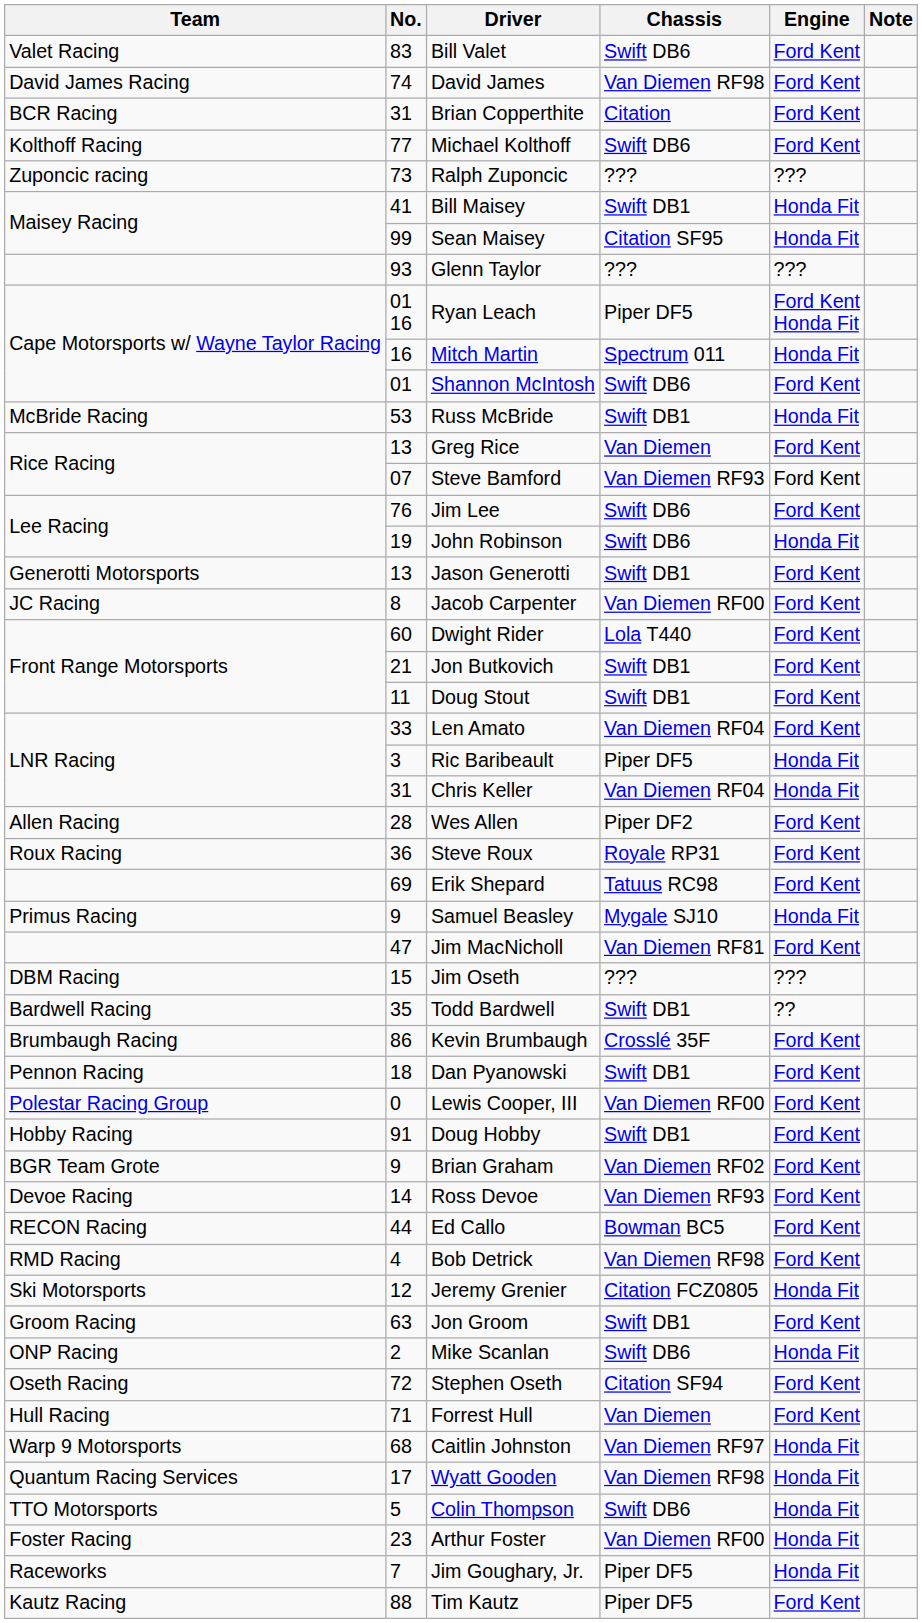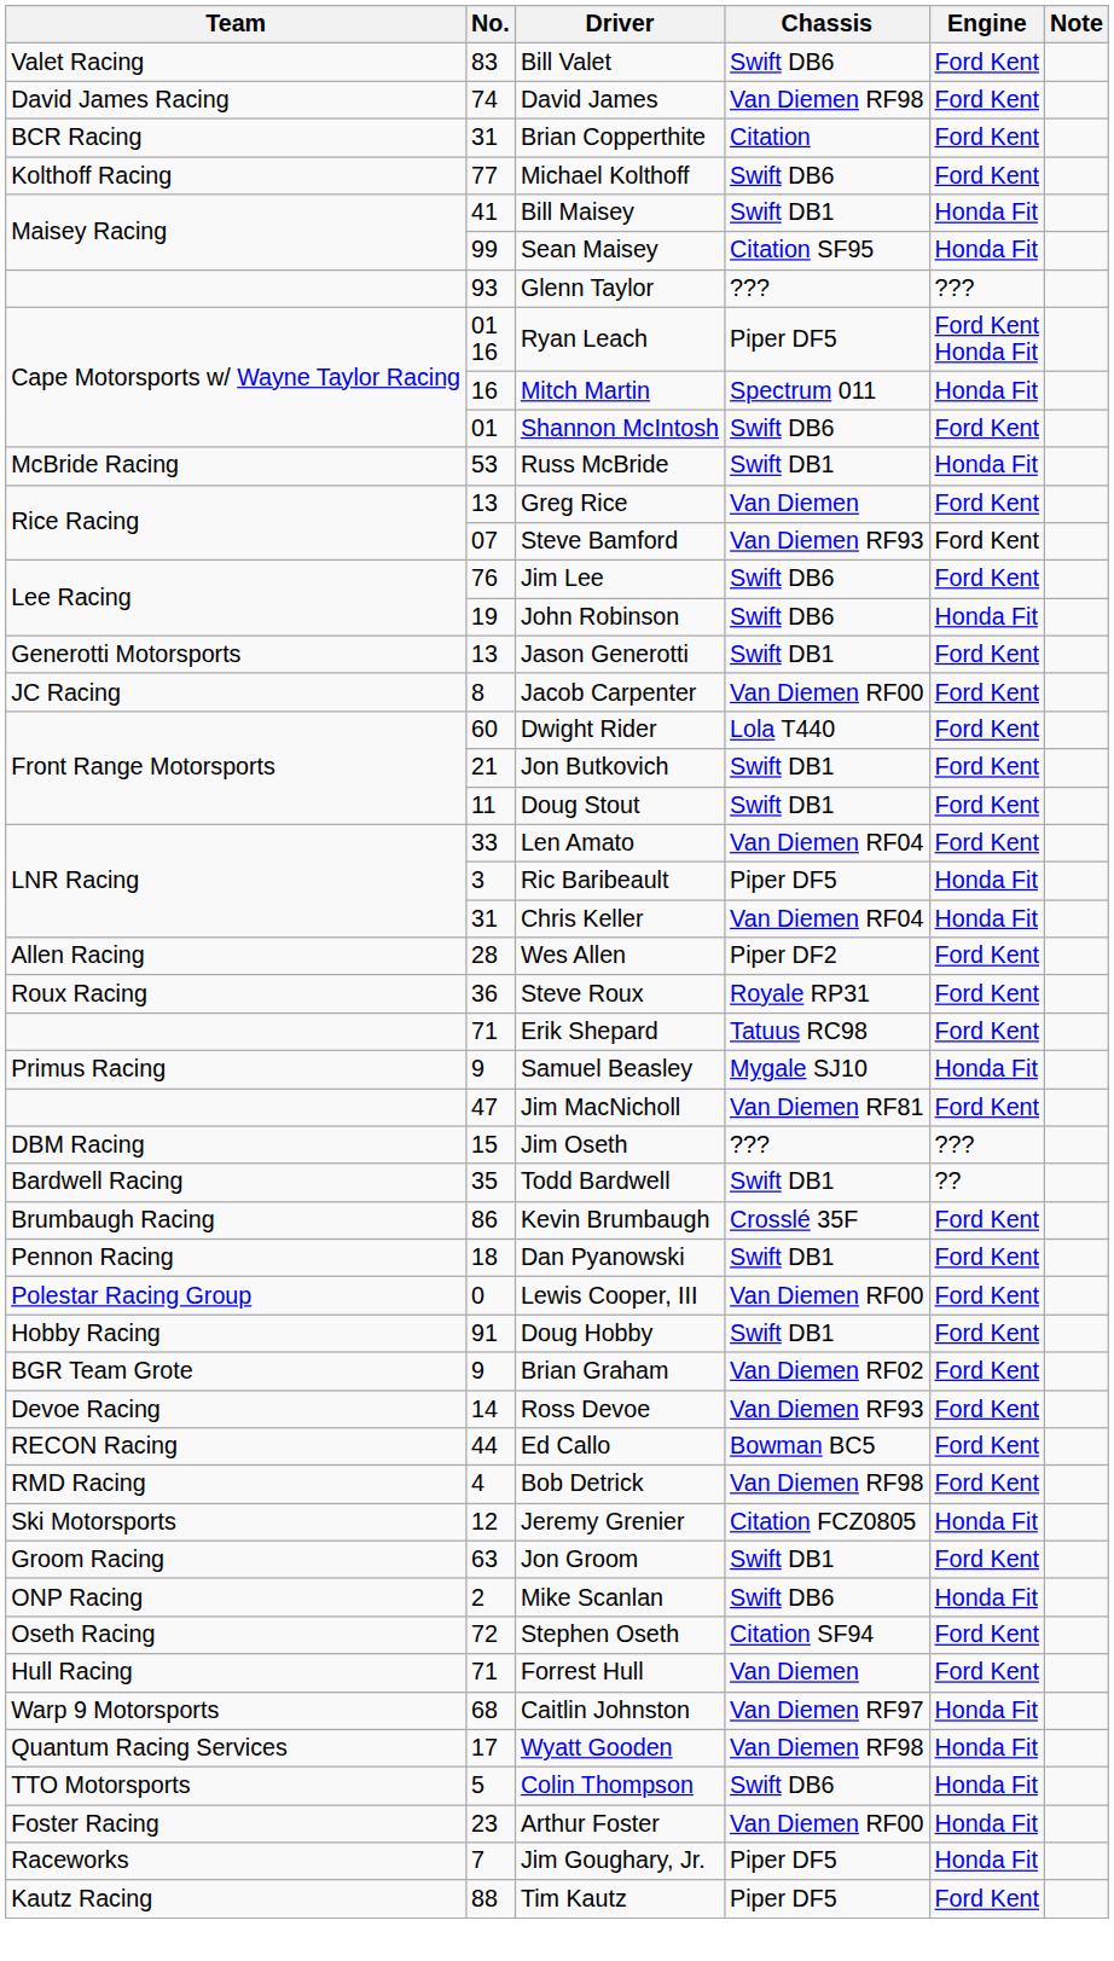 <table class="wikitable">
 <tr>
 <th>Team</th>
 <th>No.</th>
 <th>Driver</th>
 <th>Chassis</th>
 <th>Engine</th>
 <th>Note</th>
 </tr>
 <tr>
 <td> Valet Racing</td>
 <td>83</td>
 <td> Bill Valet</td>
 <td><a href='#'>Swift</a> DB6</td>
 <td><a href='#'>Ford Kent</a></td>
 <td></td>
 </tr>
 <tr>
 <td> David James Racing</td>
 <td>74</td>
 <td> David James</td>
 <td><a href='#'>Van Diemen</a> RF98</td>
 <td><a href='#'>Ford Kent</a></td>
 <td></td>
 </tr>
 <tr>
 <td> BCR Racing</td>
 <td>31</td>
 <td> Brian Copperthite</td>
 <td><a href='#'>Citation</a></td>
 <td><a href='#'>Ford Kent</a></td>
 <td></td>
 </tr>
 <tr>
 <td> Kolthoff Racing</td>
 <td>77</td>
 <td> Michael Kolthoff</td>
 <td><a href='#'>Swift</a> DB6</td>
 <td><a href='#'>Ford Kent</a></td>
-<td></td>
-</tr>
-<tr>
-<td> Zuponcic racing</td>
-<td>73</td>
-<td> Ralph Zuponcic</td>
-<td>???</td>
-<td>???</td>
 <td></td>
 </tr>
 <tr>
 <td rowspan=2> Maisey Racing</td>
 <td>41</td>
 <td> Bill Maisey</td>
 <td><a href='#'>Swift</a> DB1</td>
 <td><a href='#'>Honda Fit</a></td>
 <td></td>
 </tr>
 <tr>
 <td>99</td>
 <td> Sean Maisey</td>
 <td><a href='#'>Citation</a> SF95</td>
 <td><a href='#'>Honda Fit</a></td>
 <td></td>
 </tr>
 <tr>
 <td></td>
 <td>93</td>
 <td> Glenn Taylor</td>
 <td>???</td>
 <td>???</td>
 <td></td>
 </tr>
 <tr>
 <td rowspan=3> Cape Motorsports w/ <a href='#'>Wayne Taylor Racing</a></td>
 <td>01 <br>16</td>
 <td> Ryan Leach</td>
 <td>Piper DF5</td>
 <td><a href='#'>Ford Kent</a> <br> <a href='#'>Honda Fit</a></td>
 <td></td>
 </tr>
 <tr>
 <td>16</td>
 <td> <a href='#'>Mitch Martin</a></td>
 <td><a href='#'>Spectrum</a> 011</td>
 <td><a href='#'>Honda Fit</a></td>
 <td></td>
 </tr>
 <tr>
 <td>01</td>
 <td> <a href='#'>Shannon McIntosh</a></td>
 <td><a href='#'>Swift</a> DB6</td>
 <td><a href='#'>Ford Kent</a></td>
 <td></td>
 </tr>
 <tr>
 <td> McBride Racing</td>
 <td>53</td>
 <td> Russ McBride</td>
 <td><a href='#'>Swift</a> DB1</td>
 <td><a href='#'>Honda Fit</a></td>
 <td></td>
 </tr>
 <tr>
 <td rowspan=2> Rice Racing</td>
 <td>13</td>
 <td> Greg Rice</td>
 <td><a href='#'>Van Diemen</a></td>
 <td><a href='#'>Ford Kent</a></td>
 <td></td>
 </tr>
 <tr>
 <td>07</td>
 <td> Steve Bamford</td>
 <td><a href='#'>Van Diemen</a> RF93</td>
 <td>Ford Kent</td>
 <td></td>
 </tr>
 <tr>
 <td rowspan=2> Lee Racing</td>
 <td>76</td>
 <td> Jim Lee</td>
 <td><a href='#'>Swift</a> DB6</td>
 <td><a href='#'>Ford Kent</a></td>
 <td></td>
 </tr>
 <tr>
 <td>19</td>
 <td> John Robinson</td>
 <td><a href='#'>Swift</a> DB6</td>
 <td><a href='#'>Honda Fit</a></td>
 <td></td>
 </tr>
 <tr>
 <td> Generotti Motorsports</td>
 <td>13</td>
 <td> Jason Generotti</td>
 <td><a href='#'>Swift</a> DB1</td>
 <td><a href='#'>Ford Kent</a></td>
 <td></td>
 </tr>
 <tr>
 <td> JC Racing</td>
 <td>8</td>
 <td> Jacob Carpenter</td>
 <td><a href='#'>Van Diemen</a> RF00</td>
 <td><a href='#'>Ford Kent</a></td>
 <td></td>
 </tr>
 <tr>
 <td rowspan=3> Front Range Motorsports</td>
 <td>60</td>
 <td> Dwight Rider</td>
 <td><a href='#'>Lola</a> T440</td>
 <td><a href='#'>Ford Kent</a></td>
 <td></td>
 </tr>
 <tr>
 <td>21</td>
 <td> Jon Butkovich</td>
 <td><a href='#'>Swift</a> DB1</td>
 <td><a href='#'>Ford Kent</a></td>
 <td></td>
 </tr>
 <tr>
 <td>11</td>
 <td> Doug Stout</td>
 <td><a href='#'>Swift</a> DB1</td>
 <td><a href='#'>Ford Kent</a></td>
 <td></td>
 </tr>
 <tr>
 <td rowspan=3> LNR Racing</td>
 <td>33</td>
 <td> Len Amato</td>
 <td><a href='#'>Van Diemen</a> RF04</td>
 <td><a href='#'>Ford Kent</a></td>
 <td></td>
 </tr>
 <tr>
 <td>3</td>
 <td> Ric Baribeault</td>
 <td>Piper DF5</td>
 <td><a href='#'>Honda Fit</a></td>
 <td></td>
 </tr>
 <tr>
 <td>31</td>
 <td> Chris Keller</td>
 <td><a href='#'>Van Diemen</a> RF04</td>
 <td><a href='#'>Honda Fit</a></td>
 <td></td>
 </tr>
 <tr>
 <td> Allen Racing</td>
 <td>28</td>
 <td> Wes Allen</td>
 <td>Piper DF2</td>
 <td><a href='#'>Ford Kent</a></td>
 <td></td>
 </tr>
 <tr>
 <td> Roux Racing</td>
 <td>36</td>
 <td> Steve Roux</td>
 <td><a href='#'>Royale</a> RP31</td>
 <td><a href='#'>Ford Kent</a></td>
 <td></td>
 </tr>
 <tr>
 <td></td>
-<td>69</td>
+<td>71</td>
 <td> Erik Shepard</td>
 <td><a href='#'>Tatuus</a> RC98</td>
 <td><a href='#'>Ford Kent</a></td>
 <td></td>
 </tr>
 <tr>
 <td> Primus Racing</td>
 <td>9</td>
 <td> Samuel Beasley</td>
 <td><a href='#'>Mygale</a> SJ10</td>
 <td><a href='#'>Honda Fit</a></td>
 <td></td>
 </tr>
 <tr>
 <td></td>
 <td>47</td>
 <td> Jim MacNicholl</td>
 <td><a href='#'>Van Diemen</a> RF81</td>
 <td><a href='#'>Ford Kent</a></td>
 <td></td>
 </tr>
 <tr>
 <td> DBM Racing</td>
 <td>15</td>
 <td> Jim Oseth</td>
 <td>???</td>
 <td>???</td>
 <td></td>
 </tr>
 <tr>
 <td> Bardwell Racing</td>
 <td>35</td>
 <td> Todd Bardwell</td>
 <td><a href='#'>Swift</a> DB1</td>
 <td>??</td>
 <td></td>
 </tr>
 <tr>
 <td> Brumbaugh Racing</td>
 <td>86</td>
 <td> Kevin Brumbaugh</td>
 <td><a href='#'>Crosslé</a> 35F</td>
 <td><a href='#'>Ford Kent</a></td>
 <td></td>
 </tr>
 <tr>
 <td> Pennon Racing</td>
 <td>18</td>
 <td> Dan Pyanowski</td>
 <td><a href='#'>Swift</a> DB1</td>
 <td><a href='#'>Ford Kent</a></td>
 <td></td>
 </tr>
 <tr>
 <td> <a href='#'>Polestar Racing Group</a></td>
 <td>0</td>
 <td> Lewis Cooper, III</td>
 <td><a href='#'>Van Diemen</a> RF00</td>
 <td><a href='#'>Ford Kent</a></td>
 <td></td>
 </tr>
 <tr>
 <td> Hobby Racing</td>
 <td>91</td>
 <td> Doug Hobby</td>
 <td><a href='#'>Swift</a> DB1</td>
 <td><a href='#'>Ford Kent</a></td>
 <td></td>
 </tr>
 <tr>
 <td> BGR Team Grote</td>
 <td>9</td>
 <td> Brian Graham</td>
 <td><a href='#'>Van Diemen</a> RF02</td>
 <td><a href='#'>Ford Kent</a></td>
 <td></td>
 </tr>
 <tr>
 <td> Devoe Racing</td>
 <td>14</td>
 <td> Ross Devoe</td>
 <td><a href='#'>Van Diemen</a> RF93</td>
 <td><a href='#'>Ford Kent</a></td>
 <td></td>
 </tr>
 <tr>
 <td> RECON Racing</td>
 <td>44</td>
 <td> Ed Callo</td>
 <td><a href='#'>Bowman</a> BC5</td>
 <td><a href='#'>Ford Kent</a></td>
 <td></td>
 </tr>
 <tr>
 <td> RMD Racing</td>
 <td>4</td>
 <td> Bob Detrick</td>
 <td><a href='#'>Van Diemen</a> RF98</td>
 <td><a href='#'>Ford Kent</a></td>
 <td></td>
 </tr>
 <tr>
 <td> Ski Motorsports</td>
 <td>12</td>
 <td> Jeremy Grenier</td>
 <td><a href='#'>Citation</a> FCZ0805</td>
 <td><a href='#'>Honda Fit</a></td>
 <td></td>
 </tr>
 <tr>
 <td> Groom Racing</td>
 <td>63</td>
 <td> Jon Groom</td>
 <td><a href='#'>Swift</a> DB1</td>
 <td><a href='#'>Ford Kent</a></td>
 <td></td>
 </tr>
 <tr>
 <td> ONP Racing</td>
 <td>2</td>
 <td> Mike Scanlan</td>
 <td><a href='#'>Swift</a> DB6</td>
 <td><a href='#'>Honda Fit</a></td>
 <td></td>
 </tr>
 <tr>
 <td> Oseth Racing</td>
 <td>72</td>
 <td> Stephen Oseth</td>
 <td><a href='#'>Citation</a> SF94</td>
 <td><a href='#'>Ford Kent</a></td>
 <td></td>
 </tr>
 <tr>
 <td> Hull Racing</td>
 <td>71</td>
 <td> Forrest Hull</td>
 <td><a href='#'>Van Diemen</a></td>
 <td><a href='#'>Ford Kent</a></td>
 <td></td>
 </tr>
 <tr>
 <td> Warp 9 Motorsports</td>
 <td>68</td>
 <td> Caitlin Johnston</td>
 <td><a href='#'>Van Diemen</a> RF97</td>
 <td><a href='#'>Honda Fit</a></td>
 <td></td>
 </tr>
 <tr>
 <td> Quantum Racing Services</td>
 <td>17</td>
 <td> <a href='#'>Wyatt Gooden</a></td>
 <td><a href='#'>Van Diemen</a> RF98</td>
 <td><a href='#'>Honda Fit</a></td>
 <td></td>
 </tr>
 <tr>
 <td> TTO Motorsports</td>
 <td>5</td>
 <td> <a href='#'>Colin Thompson</a></td>
 <td><a href='#'>Swift</a> DB6</td>
 <td><a href='#'>Honda Fit</a></td>
 <td></td>
 </tr>
 <tr>
 <td> Foster Racing</td>
 <td>23</td>
 <td> Arthur Foster</td>
 <td><a href='#'>Van Diemen</a> RF00</td>
 <td><a href='#'>Honda Fit</a></td>
 <td></td>
 </tr>
 <tr>
 <td> Raceworks</td>
 <td>7</td>
 <td> Jim Goughary, Jr.</td>
 <td>Piper DF5</td>
 <td><a href='#'>Honda Fit</a></td>
 <td></td>
 </tr>
 <tr>
 <td> Kautz Racing</td>
 <td>88</td>
 <td> Tim Kautz</td>
 <td>Piper DF5</td>
 <td><a href='#'>Ford Kent</a></td>
 <td></td>
 </tr>
 </table>
